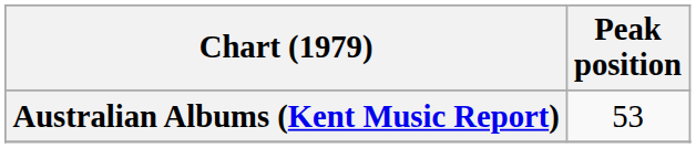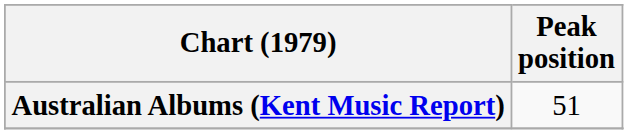 <table class="wikitable sortable plainrowheaders">
 <tr>
 <th>Chart (1979)</th>
 <th>Peak<br>position</th>
 </tr>
 <tr>
 <th scope="row">Australian Albums (<a href='#'>Kent Music Report</a>)</th>
-<td style="text-align:center;">53</td>
+<td style="text-align:center;">51</td>
 </tr>
 <tr>
 </tr>
 <tr>
 </tr>
 <tr>
 </tr>
 <tr>
 </tr>
 </table>
